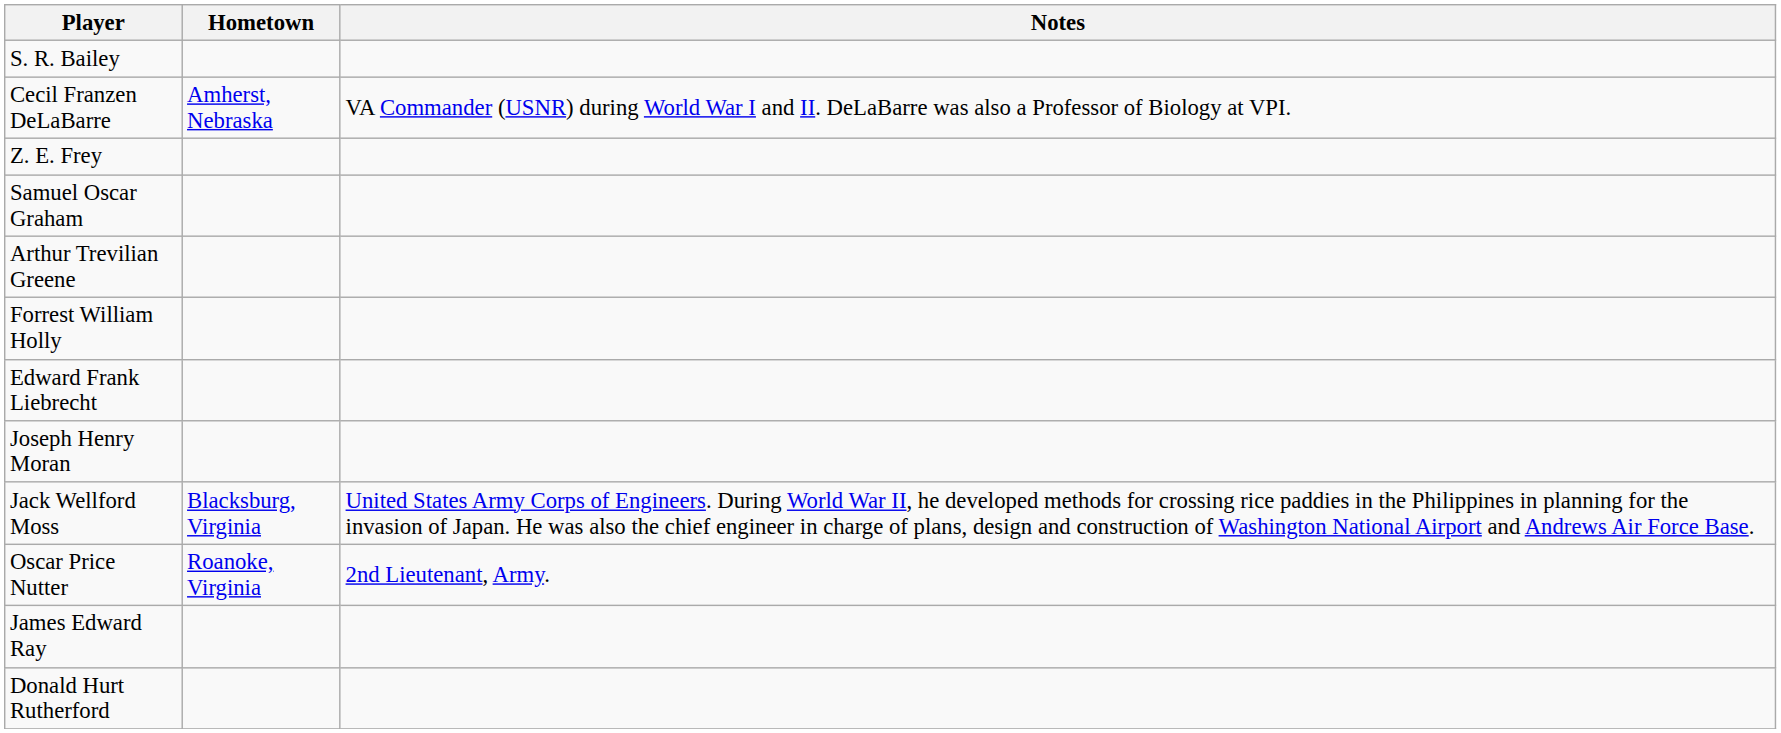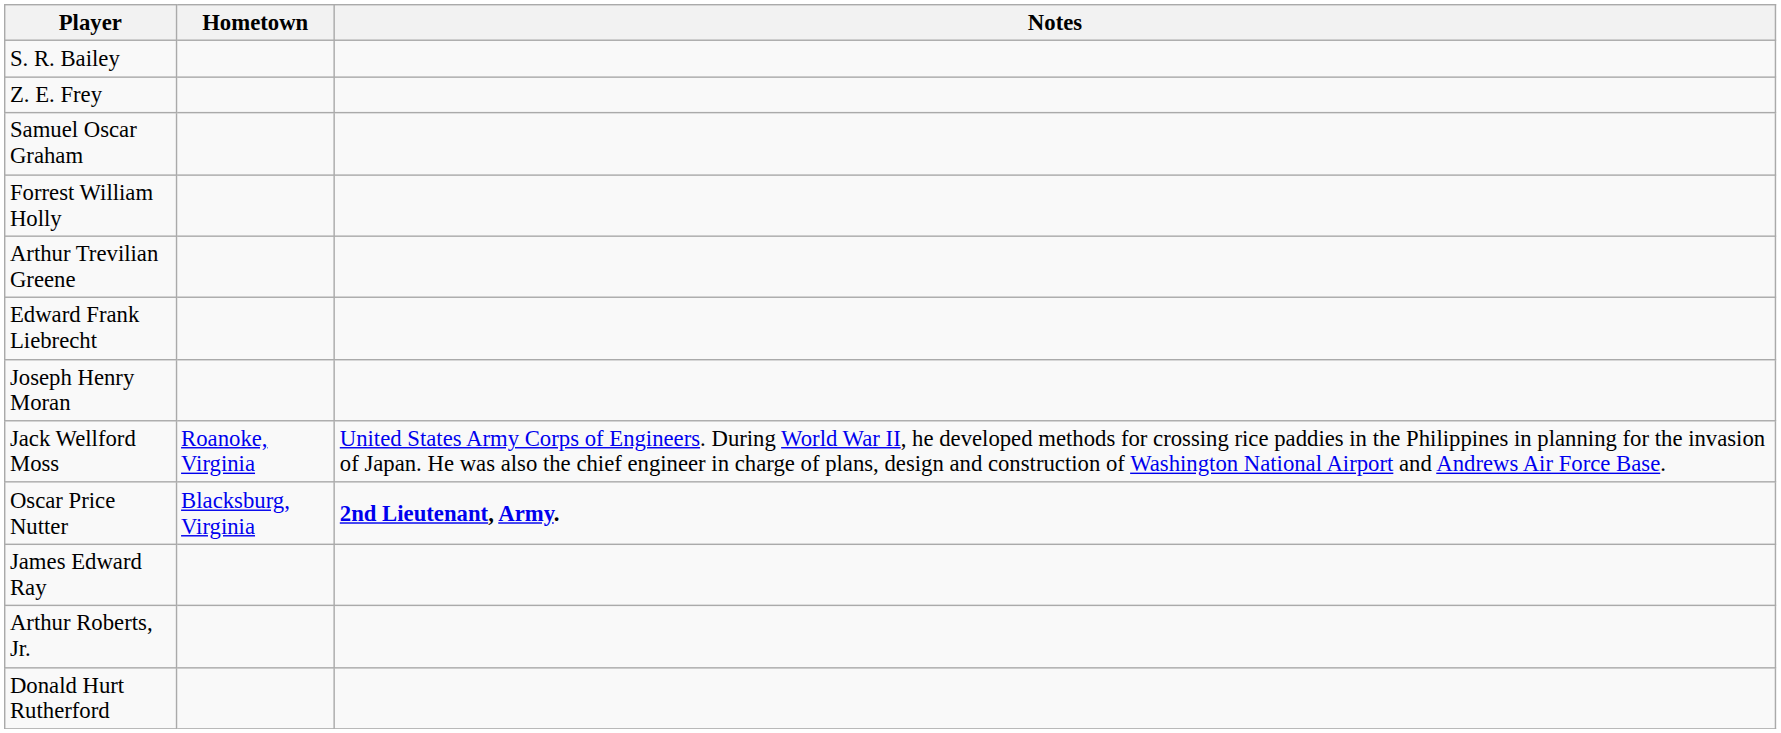 <table class="wikitable" border="1">
 <tr ;>
 <th>Player</th>
 <th>Hometown</th>
 <th>Notes</th>
 </tr>
 <tr>
 <td>S. R. Bailey</td>
 <td></td>
 <td></td>
 </tr>
 <tr>
-<td>Cecil Franzen DeLaBarre</td>
-<td><a href='#'>Amherst, Nebraska</a></td>
-<td>VA <a href='#'>Commander</a> (<a href='#'>USNR</a>) during <a href='#'>World War I</a> and <a href='#'>II</a>. DeLaBarre was also a Professor of Biology at VPI.</td>
-</tr>
-<tr>
 <td>Z. E. Frey</td>
 <td></td>
 <td></td>
 </tr>
 <tr>
 <td>Samuel Oscar Graham</td>
 <td></td>
 <td></td>
 </tr>
 <tr>
-<td>Arthur Trevilian Greene</td>
+<td>Forrest William Holly</td>
 <td></td>
 <td></td>
 </tr>
 <tr>
-<td>Forrest William Holly</td>
+<td>Arthur Trevilian Greene</td>
 <td></td>
 <td></td>
 </tr>
 <tr>
 <td>Edward Frank Liebrecht</td>
 <td></td>
 <td></td>
 </tr>
 <tr>
 <td>Joseph Henry Moran</td>
 <td></td>
 <td></td>
 </tr>
 <tr>
 <td>Jack Wellford Moss</td>
-<td><a href='#'>Blacksburg, Virginia</a></td>
+<td><a href='#'>Roanoke, Virginia</a></td>
 <td><a href='#'>United States Army Corps of Engineers</a>. During <a href='#'>World War II</a>, he developed methods for crossing rice paddies in the Philippines in planning for the invasion of Japan. He was also the chief engineer in charge of plans, design and construction of <a href='#'>Washington National Airport</a> and <a href='#'>Andrews Air Force Base</a>.</td>
 </tr>
 <tr>
 <td>Oscar Price Nutter</td>
-<td><a href='#'>Roanoke, Virginia</a></td>
-<td><a href='#'>2nd Lieutenant</a>, <a href='#'>Army</a>.</td>
+<td><a href='#'>Blacksburg, Virginia</a></td>
+<td><strong><a href='#'>2nd Lieutenant</a>, <a href='#'>Army</a>.</strong></td>
 </tr>
 <tr>
 <td>James Edward Ray</td>
+<td></td>
+<td></td>
+</tr>
+<tr>
+<td>Arthur Roberts, Jr.</td>
 <td></td>
 <td></td>
 </tr>
 <tr>
 <td>Donald Hurt Rutherford</td>
 <td></td>
 <td></td>
 </tr>
 </table>
